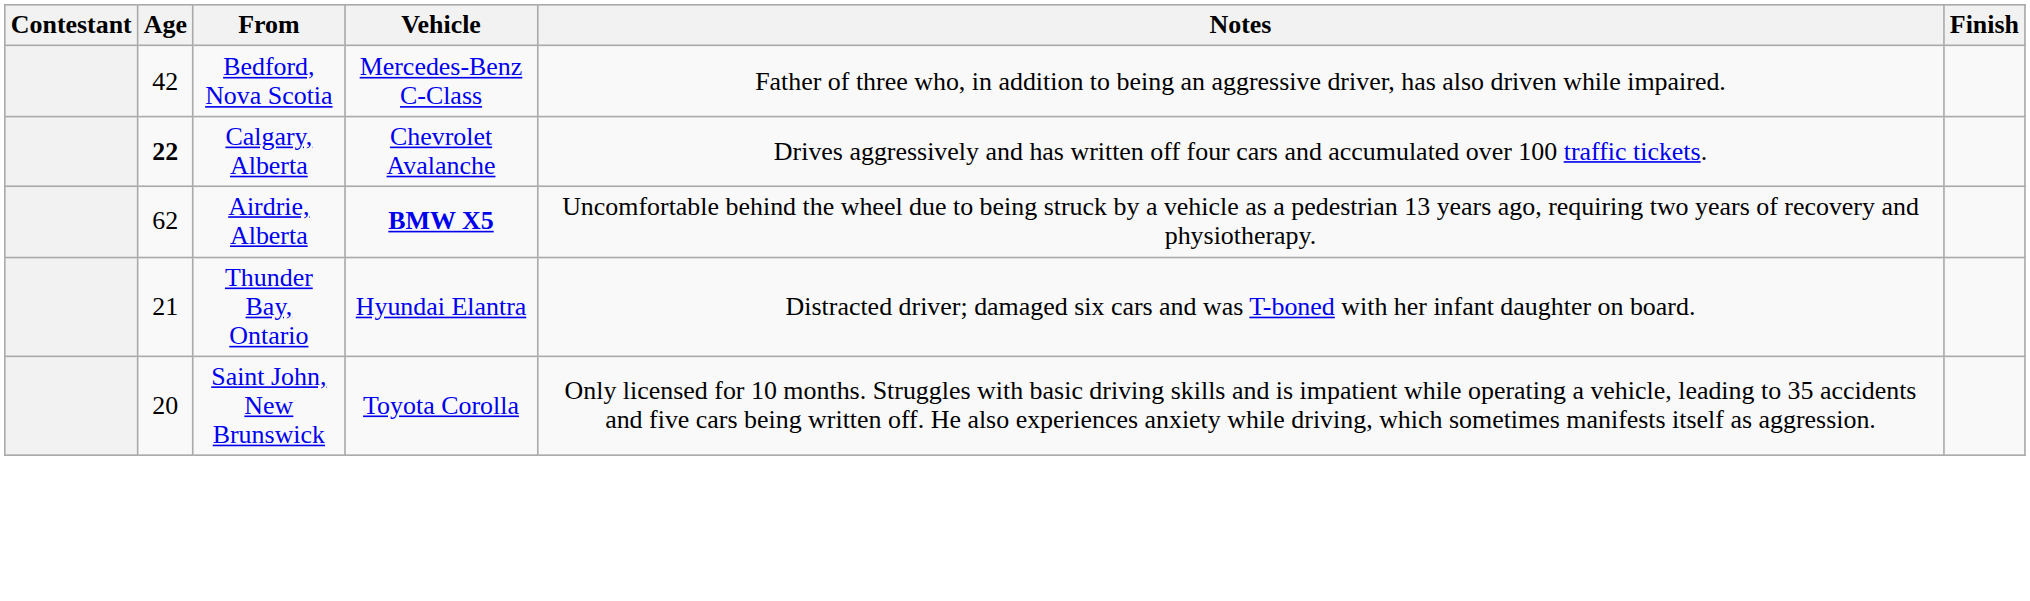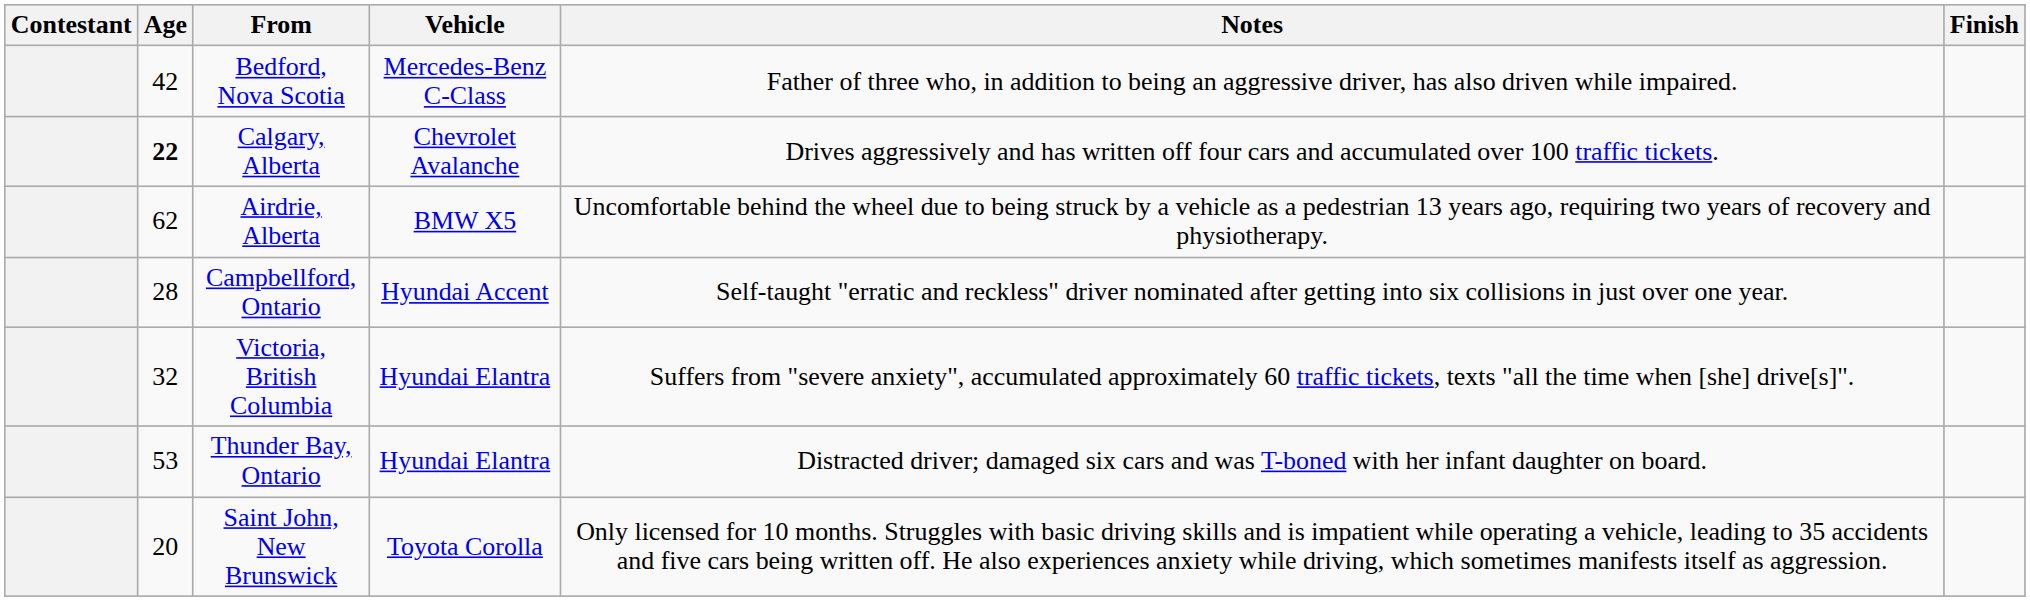 <table class="wikitable sortable" style="text-align:center;">
 <tr>
 <th scope="col">Contestant</th>
 <th scope="col">Age</th>
 <th scope="col" class="unsortable">From</th>
 <th scope="col" class="unsortable">Vehicle</th>
 <th scope="col" class="unsortable">Notes</th>
 <th scope="col">Finish</th>
 </tr>
 <tr>
 <th scope="row" style="text-align:left"></th>
 <td>42</td>
 <td><a href='#'>Bedford,<br>Nova Scotia</a></td>
 <td><a href='#'>Mercedes-Benz C-Class</a></td>
 <td>Father of three who, in addition to being an aggressive driver, has also driven while impaired.</td>
 <td></td>
 </tr>
 <tr>
 <th scope="row" style="text-align:left"></th>
 <td><strong>22</strong></td>
 <td><a href='#'>Calgary,<br>Alberta</a></td>
 <td><a href='#'>Chevrolet Avalanche</a></td>
 <td>Drives aggressively and has written off four cars and accumulated over 100 <a href='#'>traffic tickets</a>.</td>
 <td></td>
 </tr>
 <tr>
 <th scope="row" style="text-align:left"></th>
 <td>62</td>
 <td><a href='#'>Airdrie,<br>Alberta</a></td>
-<td><strong><a href='#'>BMW X5</a></strong></td>
+<td><a href='#'>BMW X5</a></td>
 <td>Uncomfortable behind the wheel due to being struck by a vehicle as a pedestrian 13 years ago, requiring two years of recovery and physiotherapy.</td>
 <td></td>
 </tr>
 <tr>
 <th scope="row" style="text-align:left"></th>
-<td>21</td>
+<td>28</td>
+<td><a href='#'>Campbellford,<br>Ontario</a></td>
+<td><a href='#'>Hyundai Accent</a></td>
+<td>Self-taught "erratic and reckless" driver nominated after getting into six collisions in just over one year.</td>
+<td></td>
+</tr>
+<tr>
+<th scope="row" style="text-align:left"></th>
+<td>32</td>
+<td><a href='#'>Victoria,<br>British Columbia</a></td>
+<td><a href='#'>Hyundai Elantra</a></td>
+<td>Suffers from "severe anxiety", accumulated approximately 60 <a href='#'>traffic tickets</a>, texts "all the time when [she] drive[s]".</td>
+<td></td>
+</tr>
+<tr>
+<th scope="row" style="text-align:left"></th>
+<td>53</td>
 <td><a href='#'>Thunder Bay,<br>Ontario</a></td>
 <td><a href='#'>Hyundai Elantra</a></td>
 <td>Distracted driver; damaged six cars and was <a href='#'>T-boned</a> with her infant daughter on board.</td>
 <td></td>
 </tr>
 <tr>
 <th scope="row" style="text-align:left"></th>
 <td>20</td>
 <td><a href='#'>Saint John,<br>New Brunswick</a></td>
 <td><a href='#'>Toyota Corolla</a></td>
 <td>Only licensed for 10 months. Struggles with basic driving skills and is impatient while operating a vehicle, leading to 35 accidents and five cars being written off. He also experiences anxiety while driving, which sometimes manifests itself as aggression.</td>
 <td></td>
 </tr>
 </table>
